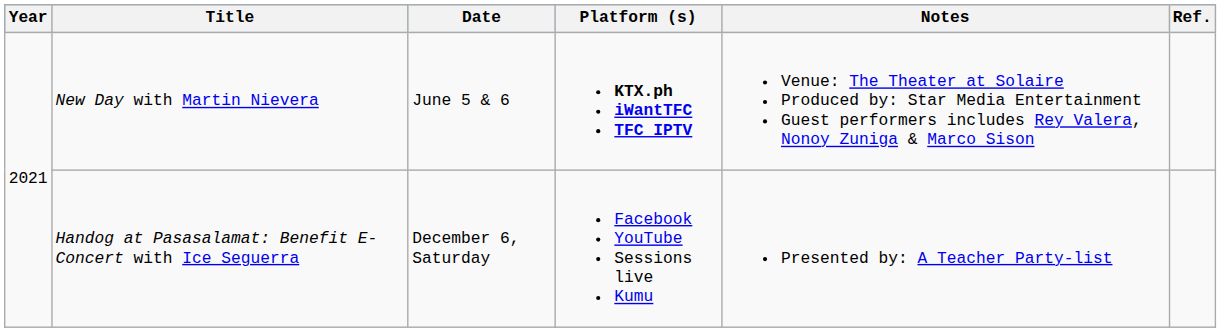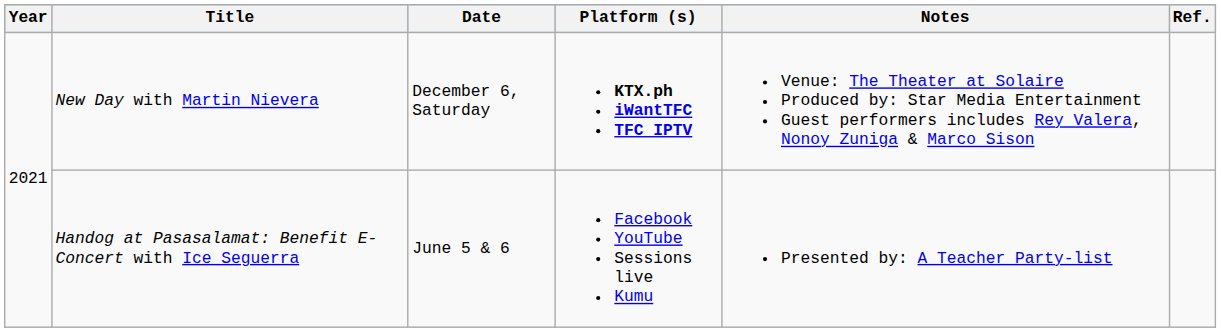 <table class="wikitable sortable" style="font-size:90%;">
 <tr style="background:#75b2dd; text-align:center;">
 <th>Year</th>
 <th>Title</th>
 <th>Date</th>
 <th>Platform  (s)</th>
 <th>Notes</th>
 <th>Ref.</th>
 </tr>
 <tr>
 <td rowspan="2">2021</td>
 <td><em>New Day</em> with <a href='#'>Martin Nievera</a></td>
-<td>June 5 & 6</td>
+<td>December 6, Saturday</td>
 <td><strong><br><ul><li>KTX.ph</li><li><a href='#'>iWantTFC</a></li><li><a href='#'>TFC IPTV</a></li></ul></strong></td>
 <td><br><ul><li>Venue: <a href='#'>The Theater at Solaire</a></li><li>Produced by: Star Media Entertainment</li><li>Guest performers includes <a href='#'>Rey Valera</a>, <a href='#'>Nonoy Zuniga</a> & <a href='#'>Marco Sison</a></li></ul></td>
 <td></td>
 </tr>
 <tr>
 <td><em>Handog at Pasasalamat: Benefit E-Concert</em> with <a href='#'>Ice Seguerra</a></td>
-<td>December 6, Saturday</td>
+<td>June 5 & 6</td>
 <td><br><ul><li><a href='#'>Facebook</a></li><li><a href='#'>YouTube</a></li><li>Sessions live</li><li><a href='#'>Kumu</a></li></ul></td>
 <td><br><ul><li>Presented by: <a href='#'>A Teacher Party-list</a></li></ul></td>
 <td></td>
 </tr>
 </table>
